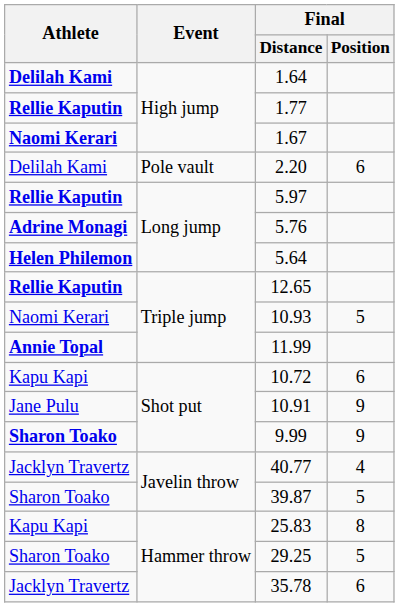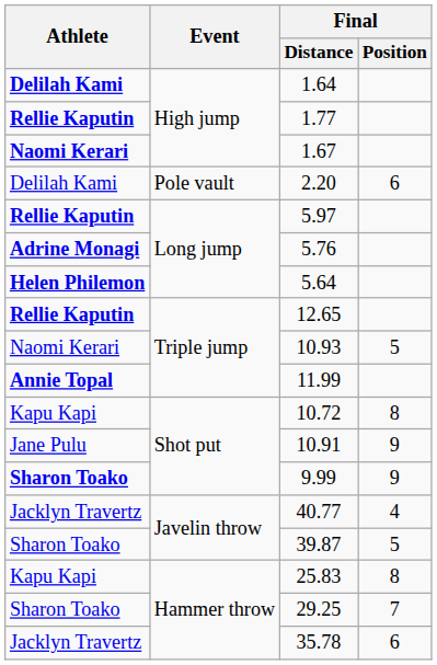 <table class=wikitable style="font-size:90%">
 <tr>
 <th rowspan="2">Athlete</th>
 <th rowspan="2">Event</th>
 <th colspan="2">Final</th>
 </tr>
 <tr style="font-size:95%">
 <th>Distance</th>
 <th>Position</th>
 </tr>
 <tr style=text-align:center>
 <td style=text-align:left><strong><a href='#'>Delilah Kami</a></strong></td>
 <td style=text-align:left rowspan=3>High jump</td>
 <td>1.64</td>
 <td></td>
 </tr>
 <tr style=text-align:center>
 <td style=text-align:left><strong><a href='#'>Rellie Kaputin</a></strong></td>
 <td>1.77</td>
 <td></td>
 </tr>
 <tr style=text-align:center>
 <td style=text-align:left><strong><a href='#'>Naomi Kerari</a></strong></td>
 <td>1.67</td>
 <td></td>
 </tr>
 <tr style=text-align:center>
 <td style=text-align:left><a href='#'>Delilah Kami</a></td>
 <td style=text-align:left rowspan=1>Pole vault</td>
 <td>2.20</td>
 <td>6</td>
 </tr>
 <tr style=text-align:center>
 <td style=text-align:left><strong><a href='#'>Rellie Kaputin</a></strong></td>
 <td style=text-align:left rowspan=3>Long jump</td>
 <td>5.97</td>
 <td></td>
 </tr>
 <tr style=text-align:center>
 <td style=text-align:left><strong><a href='#'>Adrine Monagi</a></strong></td>
 <td>5.76</td>
 <td></td>
 </tr>
 <tr style=text-align:center>
 <td style=text-align:left><strong><a href='#'>Helen Philemon</a></strong></td>
 <td>5.64</td>
 <td></td>
 </tr>
 <tr style=text-align:center>
 <td style=text-align:left><strong><a href='#'>Rellie Kaputin</a></strong></td>
 <td style=text-align:left rowspan=3>Triple jump</td>
 <td>12.65</td>
 <td></td>
 </tr>
 <tr style=text-align:center>
 <td style=text-align:left><a href='#'>Naomi Kerari</a></td>
 <td>10.93</td>
 <td>5</td>
 </tr>
 <tr style=text-align:center>
 <td style=text-align:left><strong><a href='#'>Annie Topal</a></strong></td>
 <td>11.99</td>
 <td></td>
 </tr>
 <tr style=text-align:center>
 <td style=text-align:left><a href='#'>Kapu Kapi</a></td>
 <td style=text-align:left rowspan=3>Shot put</td>
 <td>10.72</td>
-<td>6</td>
+<td>8</td>
 </tr>
 <tr style=text-align:center>
 <td style=text-align:left><a href='#'>Jane Pulu</a></td>
 <td>10.91</td>
 <td>9</td>
 </tr>
 <tr style=text-align:center>
 <td style=text-align:left><strong><a href='#'>Sharon Toako</a></strong></td>
 <td>9.99</td>
 <td>9</td>
 </tr>
 <tr style=text-align:center>
 <td style=text-align:left><a href='#'>Jacklyn Travertz</a></td>
 <td style=text-align:left rowspan=2>Javelin throw</td>
 <td>40.77</td>
 <td>4</td>
 </tr>
 <tr style=text-align:center>
 <td style=text-align:left><a href='#'>Sharon Toako</a></td>
 <td>39.87</td>
 <td>5</td>
 </tr>
 <tr style=text-align:center>
 <td style=text-align:left><a href='#'>Kapu Kapi</a></td>
 <td style=text-align:left rowspan=3>Hammer throw</td>
 <td>25.83</td>
 <td>8</td>
 </tr>
 <tr style=text-align:center>
 <td style=text-align:left><a href='#'>Sharon Toako</a></td>
 <td>29.25</td>
-<td>5</td>
+<td>7</td>
 </tr>
 <tr style=text-align:center>
 <td style=text-align:left><a href='#'>Jacklyn Travertz</a></td>
 <td>35.78</td>
 <td>6</td>
 </tr>
 </table>
